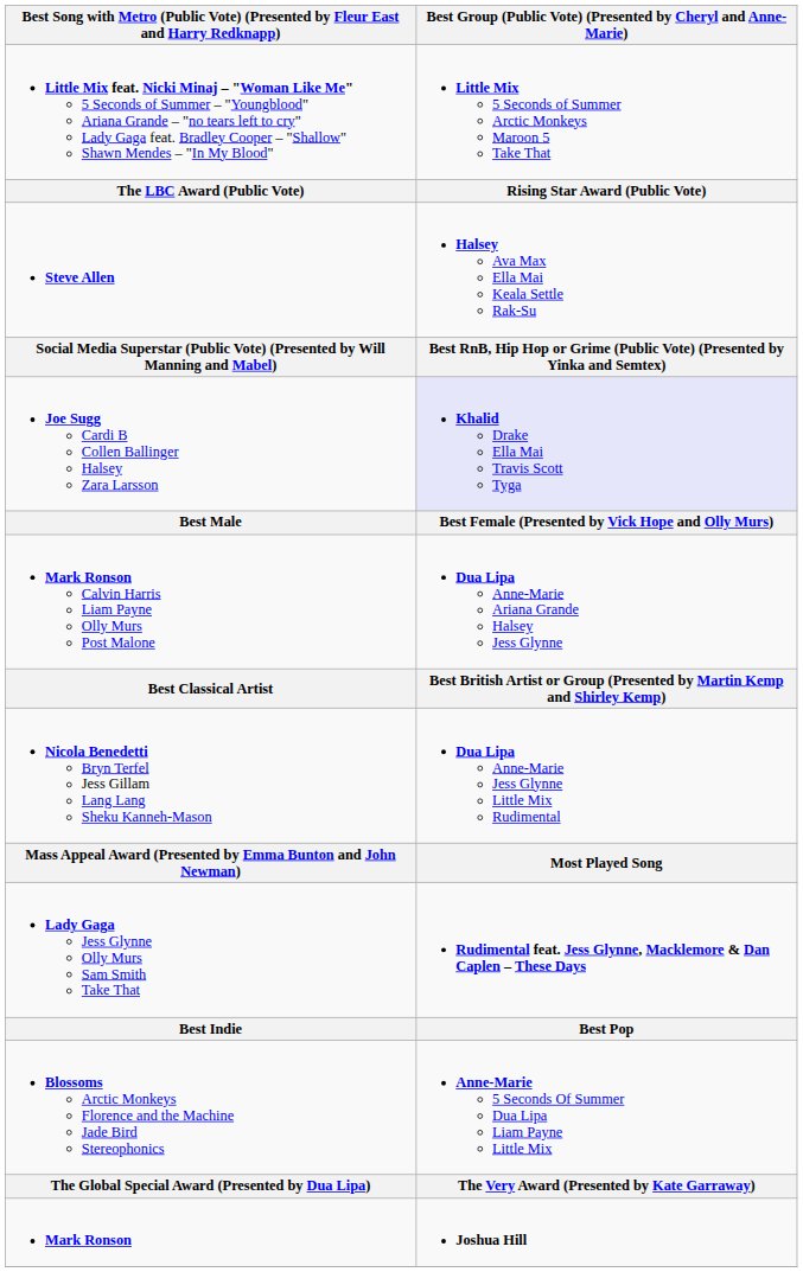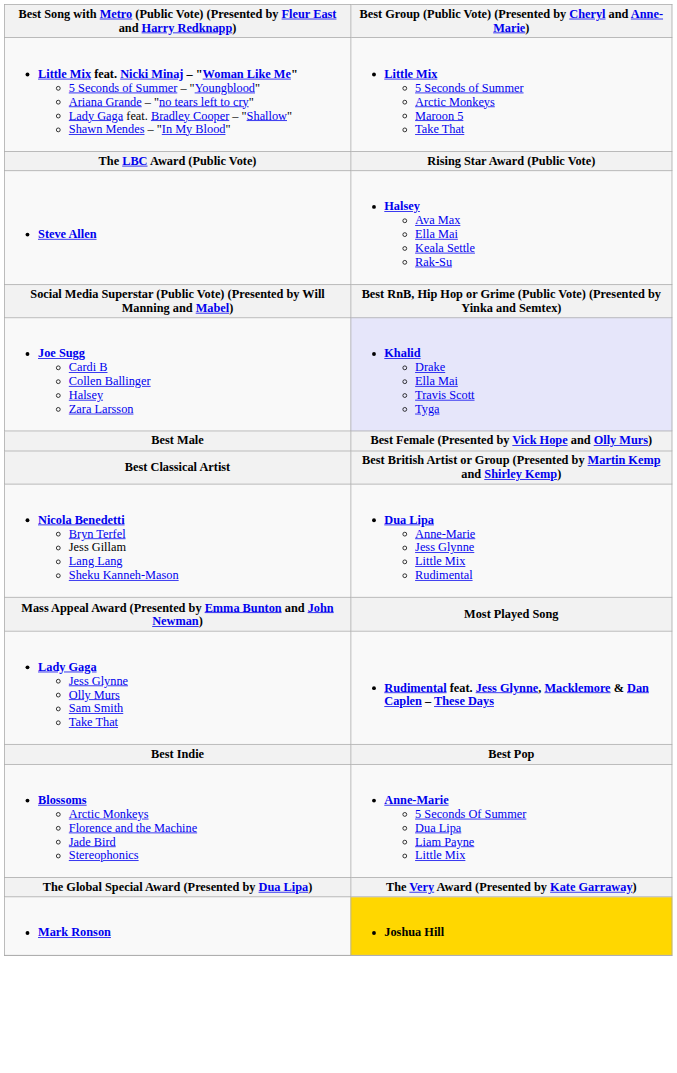 <table class="wikitable">
 <tr>
 <th>Best Song  with <a href='#'>Metro</a> (Public Vote) (Presented by <a href='#'>Fleur East</a> and <a href='#'>Harry Redknapp</a>)</th>
 <th>Best Group (Public Vote) (Presented by <a href='#'>Cheryl</a> and <a href='#'>Anne-Marie</a>)</th>
 </tr>
 <tr>
 <td><br><ul><li><strong><a href='#'>Little Mix</a> feat. <a href='#'>Nicki Minaj</a> – "<a href='#'>Woman Like Me</a>"</strong><ul><li><a href='#'>5 Seconds of Summer</a> – "<a href='#'>Youngblood</a>"</li><li><a href='#'>Ariana Grande</a> – "<a href='#'>no tears left to cry</a>"</li><li><a href='#'>Lady Gaga</a> feat. <a href='#'>Bradley Cooper</a> – "<a href='#'>Shallow</a>"</li><li><a href='#'>Shawn Mendes</a> – "<a href='#'>In My Blood</a>"</li></ul></li></ul></td>
 <td><br><ul><li><strong><a href='#'>Little Mix</a></strong><ul><li><a href='#'>5 Seconds of Summer</a></li><li><a href='#'>Arctic Monkeys</a></li><li><a href='#'>Maroon 5</a></li><li><a href='#'>Take That</a></li></ul></li></ul></td>
 </tr>
 <tr>
 <th>The <a href='#'>LBC</a> Award (Public Vote)</th>
 <th>Rising Star Award (Public Vote)</th>
 </tr>
 <tr>
 <td><br><ul><li><strong><a href='#'>Steve Allen</a></strong></li></ul></td>
 <td><br><ul><li><strong><a href='#'>Halsey</a></strong><ul><li><a href='#'>Ava Max</a></li><li><a href='#'>Ella Mai</a></li><li><a href='#'>Keala Settle</a></li><li><a href='#'>Rak-Su</a></li></ul></li></ul></td>
 </tr>
 <tr>
 <th>Social Media Superstar (Public Vote) (Presented by Will Manning and <a href='#'>Mabel</a>)</th>
 <th>Best RnB, Hip Hop or Grime (Public Vote) (Presented by Yinka and Semtex)</th>
 </tr>
 <tr>
 <td><br><ul><li><strong><a href='#'>Joe Sugg</a></strong><ul><li><a href='#'>Cardi B</a></li><li><a href='#'>Collen Ballinger</a></li><li><a href='#'>Halsey</a></li><li><a href='#'>Zara Larsson</a></li></ul></li></ul></td>
 <td style="background: lavender;"><br><ul><li><strong><a href='#'>Khalid</a></strong><ul><li><a href='#'>Drake</a></li><li><a href='#'>Ella Mai</a></li><li><a href='#'>Travis Scott</a></li><li><a href='#'>Tyga</a></li></ul></li></ul></td>
 </tr>
 <tr>
 <th>Best Male</th>
 <th>Best Female (Presented by <a href='#'>Vick Hope</a> and <a href='#'>Olly Murs</a>)</th>
-</tr>
-<tr>
-<td><br><ul><li><strong><a href='#'>Mark Ronson</a></strong><ul><li><a href='#'>Calvin Harris</a></li><li><a href='#'>Liam Payne</a></li><li><a href='#'>Olly Murs</a></li><li><a href='#'>Post Malone</a></li></ul></li></ul></td>
-<td><br><ul><li><strong><a href='#'>Dua Lipa</a></strong><ul><li><a href='#'>Anne-Marie</a></li><li><a href='#'>Ariana Grande</a></li><li><a href='#'>Halsey</a></li><li><a href='#'>Jess Glynne</a></li></ul></li></ul></td>
 </tr>
 <tr>
 <th>Best Classical Artist</th>
 <th>Best British Artist or Group (Presented by <a href='#'>Martin Kemp</a> and <a href='#'>Shirley Kemp</a>)</th>
 </tr>
 <tr>
 <td><br><ul><li><strong><a href='#'>Nicola Benedetti</a></strong><ul><li><a href='#'>Bryn Terfel</a></li><li>Jess Gillam</li><li><a href='#'>Lang Lang</a></li><li><a href='#'>Sheku Kanneh-Mason</a></li></ul></li></ul></td>
 <td><br><ul><li><strong><a href='#'>Dua Lipa</a></strong><ul><li><a href='#'>Anne-Marie</a></li><li><a href='#'>Jess Glynne</a></li><li><a href='#'>Little Mix</a></li><li><a href='#'>Rudimental</a></li></ul></li></ul></td>
 </tr>
 <tr>
 <th>Mass Appeal Award (Presented by <a href='#'>Emma Bunton</a> and <a href='#'>John Newman</a>)</th>
 <th>Most Played Song</th>
 </tr>
 <tr>
 <td><br><ul><li><strong><a href='#'>Lady Gaga</a></strong><ul><li><a href='#'>Jess Glynne</a></li><li><a href='#'>Olly Murs</a></li><li><a href='#'>Sam Smith</a></li><li><a href='#'>Take That</a></li></ul></li></ul></td>
 <td><br><ul><li><strong><a href='#'>Rudimental</a> feat. <a href='#'>Jess Glynne</a>, <a href='#'>Macklemore</a> & <a href='#'>Dan Caplen</a> – <a href='#'>These Days</a></strong></li></ul></td>
 </tr>
 <tr>
 <th>Best Indie</th>
 <th>Best Pop</th>
 </tr>
 <tr>
 <td><br><ul><li><strong><a href='#'>Blossoms</a></strong><ul><li><a href='#'>Arctic Monkeys</a></li><li><a href='#'>Florence and the Machine</a></li><li><a href='#'>Jade Bird</a></li><li><a href='#'>Stereophonics</a></li></ul></li></ul></td>
 <td><br><ul><li><strong><a href='#'>Anne-Marie</a></strong><ul><li><a href='#'>5 Seconds Of Summer</a></li><li><a href='#'>Dua Lipa</a></li><li><a href='#'>Liam Payne</a></li><li><a href='#'>Little Mix</a></li></ul></li></ul></td>
 </tr>
 <tr>
 <th>The Global Special Award (Presented by <a href='#'>Dua Lipa</a>)</th>
 <th>The <a href='#'>Very</a> Award (Presented by <a href='#'>Kate Garraway</a>)</th>
 </tr>
 <tr>
 <td><br><ul><li><strong><a href='#'>Mark Ronson</a></strong></li></ul></td>
-<td><br><ul><li><strong>Joshua Hill</strong></li></ul></td>
+<td style="background: gold;"><br><ul><li><strong>Joshua Hill</strong></li></ul></td>
 </tr>
 <tr>
 </tr>
 </table>
